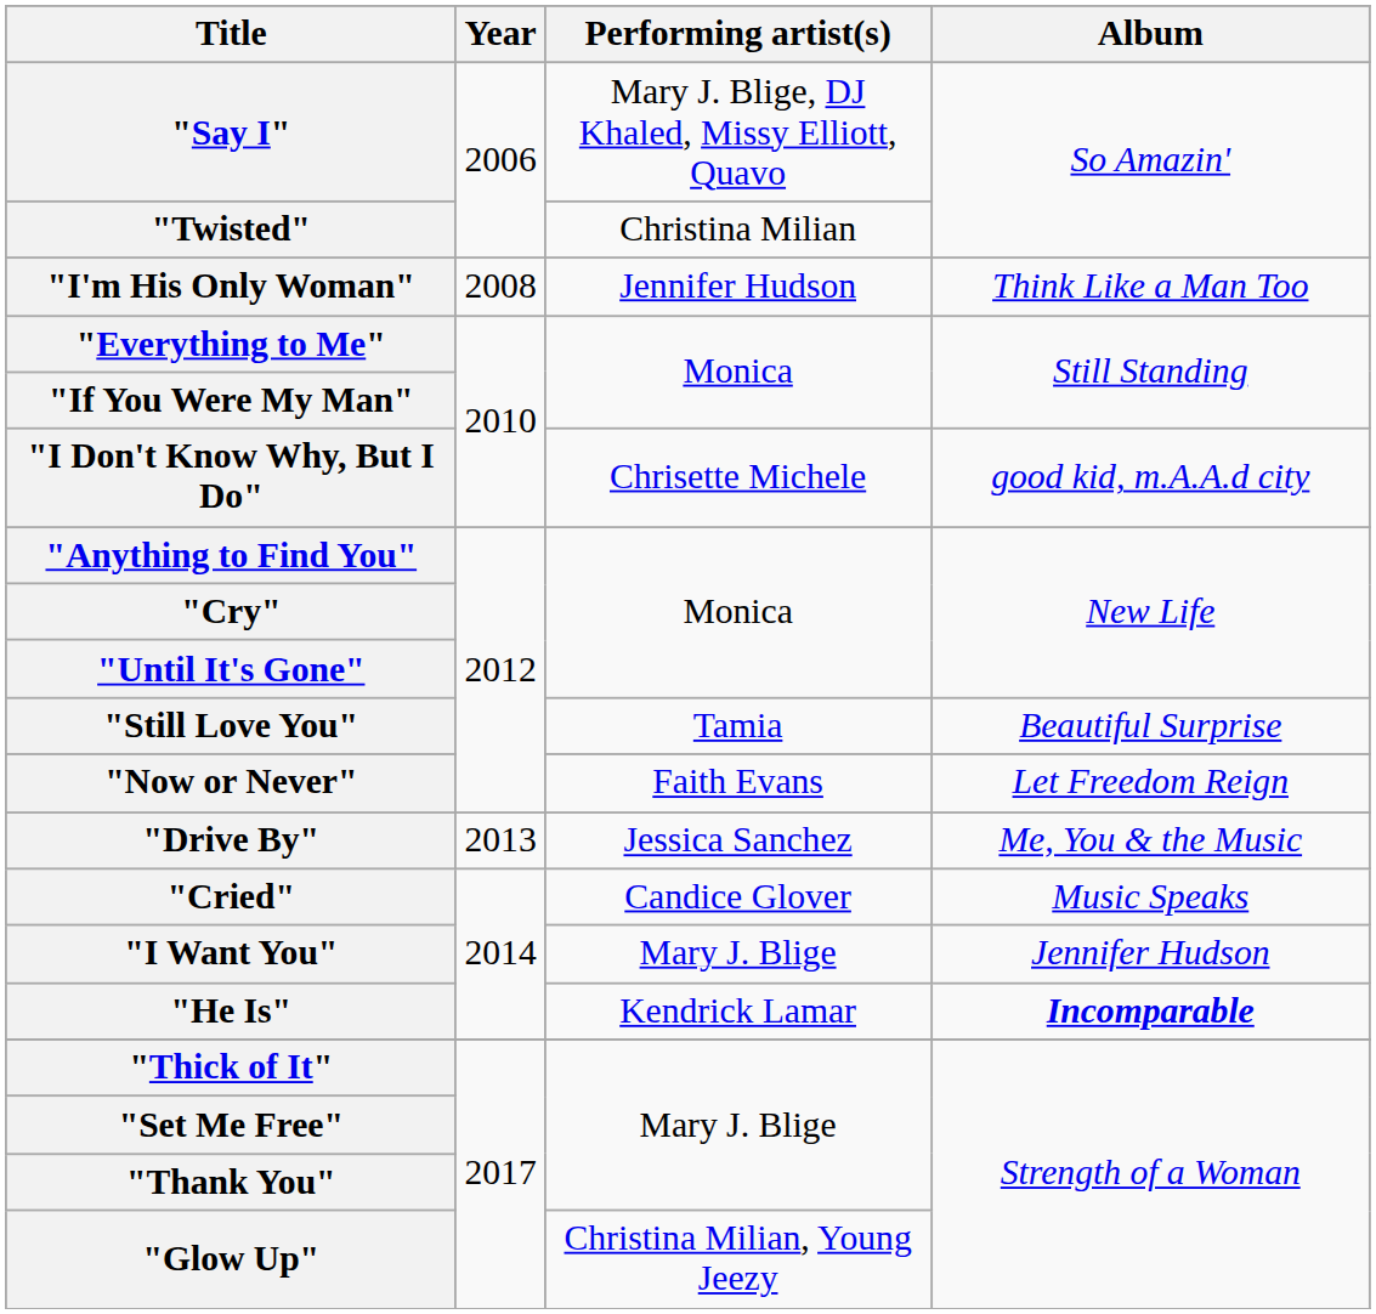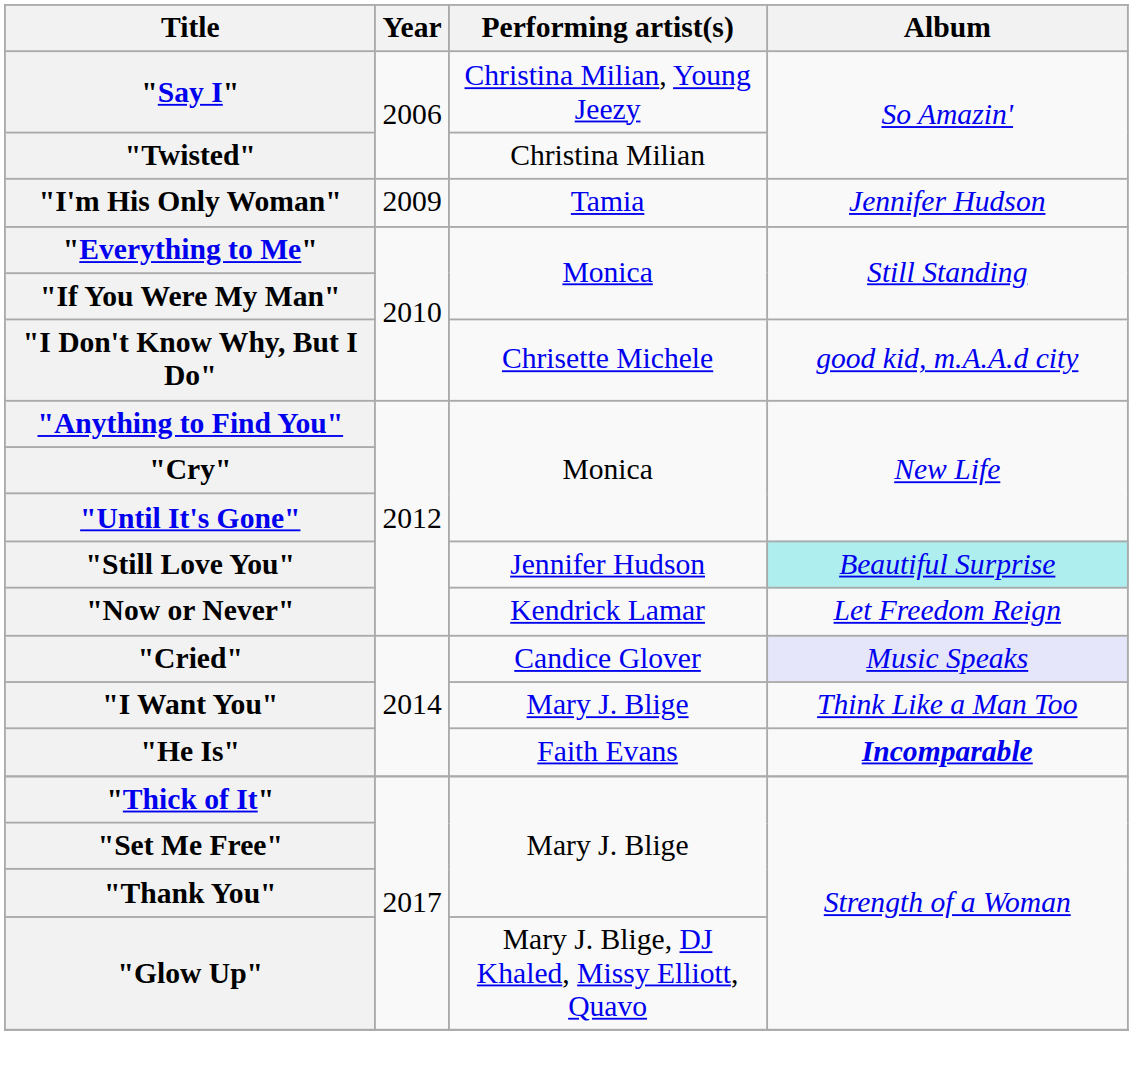 <table class="wikitable plainrowheaders" style="text-align:center;">
 <tr>
 <th scope="col" style="width:18em;">Title</th>
 <th scope="col" style="width:1em;">Year</th>
 <th scope="col" style="width:15em;">Performing artist(s)</th>
 <th scope="col" style="width:17em;">Album</th>
 </tr>
 <tr>
 <th scope="row">"<a href='#'>Say I</a>"</th>
 <td rowspan="2">2006</td>
-<td>Mary J. Blige, <a href='#'>DJ Khaled</a>, <a href='#'>Missy Elliott</a>, <a href='#'>Quavo</a></td>
+<td><a href='#'>Christina Milian</a>, <a href='#'>Young Jeezy</a></td>
 <td rowspan="2"><em><a href='#'>So Amazin'</a></em></td>
 </tr>
 <tr>
 <th scope="row">"Twisted"</th>
 <td>Christina Milian</td>
 </tr>
 <tr>
 <th scope="row">"I'm His Only Woman"</th>
-<td>2008</td>
-<td><a href='#'>Jennifer Hudson</a></td>
-<td><em><a href='#'>Think Like a Man Too</a></em></td>
+<td>2009</td>
+<td><a href='#'>Tamia</a></td>
+<td><em><a href='#'>Jennifer Hudson</a></em></td>
 </tr>
 <tr>
 <th scope="row">"<a href='#'>Everything to Me</a>"</th>
 <td rowspan="3">2010</td>
 <td rowspan="2"><a href='#'>Monica</a></td>
 <td rowspan="2"><em><a href='#'>Still Standing</a></em></td>
 </tr>
 <tr>
 <th scope="row">"If You Were My Man"</th>
 </tr>
 <tr>
 <th scope="row">"I Don't Know Why, But I Do"</th>
 <td><a href='#'>Chrisette Michele</a></td>
 <td><em><a href='#'>good kid, m.A.A.d city</a></em></td>
 </tr>
 <tr>
 <th scope="row"><a href='#'>"Anything to Find You"</a></th>
 <td rowspan="5">2012</td>
 <td rowspan="3">Monica</td>
 <td rowspan="3"><em><a href='#'>New Life</a></em></td>
 </tr>
 <tr>
 <th scope="row">"Cry"</th>
 </tr>
 <tr>
 <th scope="row"><a href='#'>"Until It's Gone"</a></th>
 </tr>
 <tr>
 <th scope="row">"Still Love You"</th>
-<td><a href='#'>Tamia</a></td>
-<td><em><a href='#'>Beautiful Surprise</a></em></td>
+<td><a href='#'>Jennifer Hudson</a></td>
+<td style="background: paleturquoise;"><em><a href='#'>Beautiful Surprise</a></em></td>
 </tr>
 <tr>
 <th scope="row">"Now or Never"</th>
-<td><a href='#'>Faith Evans</a></td>
+<td><a href='#'>Kendrick Lamar</a></td>
 <td><em><a href='#'>Let Freedom Reign</a></em></td>
-</tr>
-<tr>
-<th scope="row">"Drive By"</th>
-<td>2013</td>
-<td><a href='#'>Jessica Sanchez</a></td>
-<td><em><a href='#'>Me, You & the Music</a></em></td>
 </tr>
 <tr>
 <th scope="row">"Cried"</th>
 <td rowspan="3">2014</td>
 <td><a href='#'>Candice Glover</a></td>
-<td><em><a href='#'>Music Speaks</a></em></td>
+<td style="background: lavender;"><em><a href='#'>Music Speaks</a></em></td>
 </tr>
 <tr>
 <th scope="row">"I Want You"</th>
 <td><a href='#'>Mary J. Blige</a></td>
-<td><em><a href='#'>Jennifer Hudson</a></em></td>
+<td><em><a href='#'>Think Like a Man Too</a></em></td>
 </tr>
 <tr>
 <th scope="row">"He Is"</th>
-<td><a href='#'>Kendrick Lamar</a></td>
+<td><a href='#'>Faith Evans</a></td>
 <td><strong><em><a href='#'>Incomparable</a></em></strong></td>
 </tr>
 <tr>
 </tr>
 <tr>
 <th scope="row">"<a href='#'>Thick of It</a>"</th>
 <td rowspan="4">2017</td>
 <td rowspan="3">Mary J. Blige</td>
 <td rowspan="4"><em><a href='#'>Strength of a Woman</a></em></td>
 </tr>
 <tr>
 <th scope="row">"Set Me Free"</th>
 </tr>
 <tr>
 <th scope="row">"Thank You"</th>
 </tr>
 <tr>
 <th scope="row">"Glow Up"</th>
-<td><a href='#'>Christina Milian</a>, <a href='#'>Young Jeezy</a></td>
+<td>Mary J. Blige, <a href='#'>DJ Khaled</a>, <a href='#'>Missy Elliott</a>, <a href='#'>Quavo</a></td>
 </tr>
 <tr>
 </tr>
 </table>
